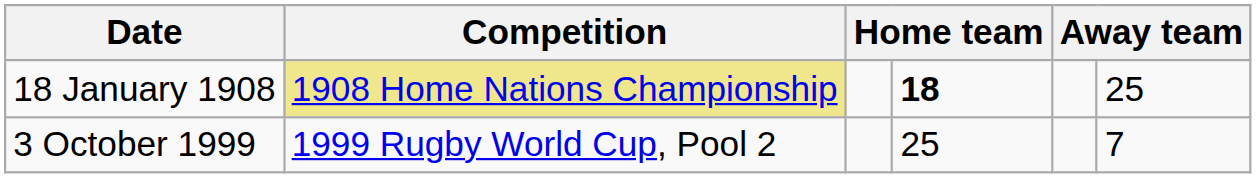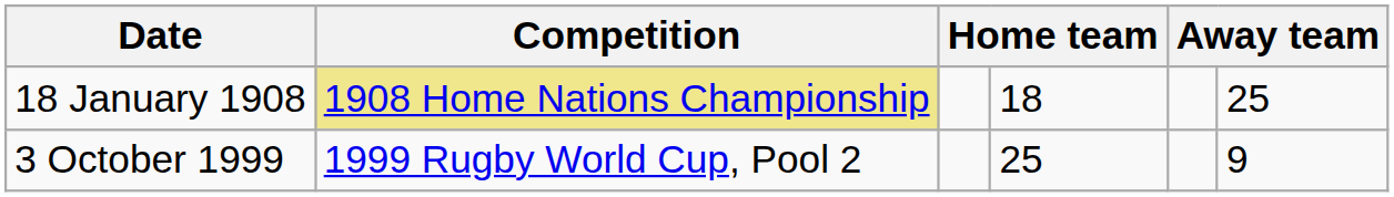 <table class="wikitable">
 <tr>
 <th>Date</th>
 <th>Competition</th>
 <th colspan=2>Home team</th>
 <th colspan=2>Away team</th>
 </tr>
 <tr>
 <td>18 January 1908</td>
 <td style="background: khaki;"><a href='#'>1908 Home Nations Championship</a></td>
 <td></td>
-<td><strong>18</strong></td>
+<td>18</td>
 <td></td>
 <td>25</td>
 </tr>
 <tr>
 <td>3 October 1999</td>
 <td><a href='#'>1999 Rugby World Cup</a>, Pool 2</td>
 <td></td>
 <td>25</td>
 <td></td>
-<td>7</td>
+<td>9</td>
 </tr>
 </table>
